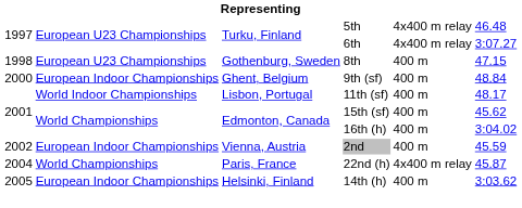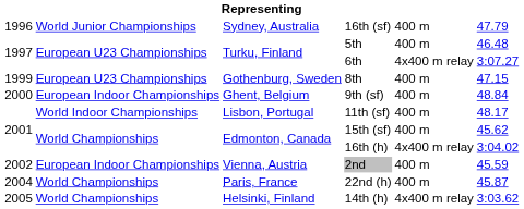 <table>
 <tr>
 <th colspan="6">Representing </th>
+</tr>
+<tr>
+<td>1996</td>
+<td><a href='#'>World Junior Championships</a></td>
+<td><a href='#'>Sydney, Australia</a></td>
+<td>16th (sf)</td>
+<td>400 m</td>
+<td><a href='#'>47.79</a></td>
 </tr>
 <tr>
 <td rowspan=2>1997</td>
 <td rowspan=2><a href='#'>European U23 Championships</a></td>
 <td rowspan=2><a href='#'>Turku, Finland</a></td>
 <td>5th</td>
-<td>4x400 m relay</td>
+<td>400 m</td>
 <td><a href='#'>46.48</a></td>
 </tr>
 <tr>
 <td>6th</td>
 <td>4x400 m relay</td>
 <td><a href='#'>3:07.27</a></td>
 </tr>
 <tr>
-<td>1998</td>
+<td>1999</td>
 <td><a href='#'>European U23 Championships</a></td>
 <td><a href='#'>Gothenburg, Sweden</a></td>
 <td>8th</td>
 <td>400 m</td>
 <td><a href='#'>47.15</a></td>
 </tr>
 <tr>
 <td>2000</td>
 <td><a href='#'>European Indoor Championships</a></td>
 <td><a href='#'>Ghent, Belgium</a></td>
 <td>9th (sf)</td>
 <td>400 m</td>
 <td><a href='#'>48.84</a></td>
 </tr>
 <tr>
 <td rowspan=3>2001</td>
 <td><a href='#'>World Indoor Championships</a></td>
 <td><a href='#'>Lisbon, Portugal</a></td>
 <td>11th (sf)</td>
 <td>400 m</td>
 <td><a href='#'>48.17</a></td>
 </tr>
 <tr>
 <td rowspan=2><a href='#'>World Championships</a></td>
 <td rowspan=2><a href='#'>Edmonton, Canada</a></td>
 <td>15th (sf)</td>
 <td>400 m</td>
 <td><a href='#'>45.62</a></td>
 </tr>
 <tr>
 <td>16th (h)</td>
-<td>400 m</td>
+<td>4x400 m relay</td>
 <td><a href='#'>3:04.02</a></td>
 </tr>
 <tr>
 <td>2002</td>
 <td><a href='#'>European Indoor Championships</a></td>
 <td><a href='#'>Vienna, Austria</a></td>
 <td bgcolor=silver>2nd</td>
 <td>400 m</td>
 <td><a href='#'>45.59</a></td>
 </tr>
 <tr>
 <td>2004</td>
 <td><a href='#'>World Championships</a></td>
 <td><a href='#'>Paris, France</a></td>
 <td>22nd (h)</td>
-<td>4x400 m relay</td>
+<td>400 m</td>
 <td><a href='#'>45.87</a></td>
 </tr>
 <tr>
 <td>2005</td>
-<td><a href='#'>European Indoor Championships</a></td>
+<td><a href='#'>World Championships</a></td>
 <td><a href='#'>Helsinki, Finland</a></td>
 <td>14th (h)</td>
-<td>400 m</td>
+<td>4x400 m relay</td>
 <td><a href='#'>3:03.62</a></td>
 </tr>
 </table>
